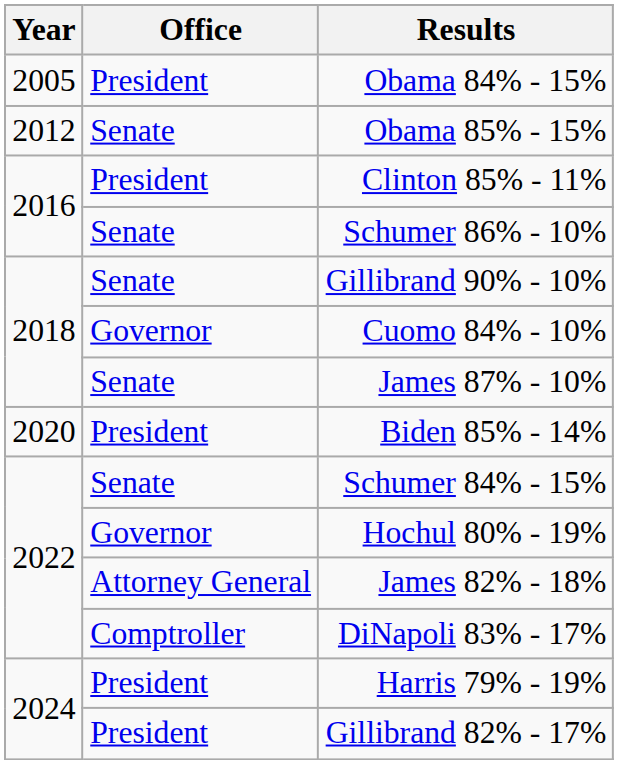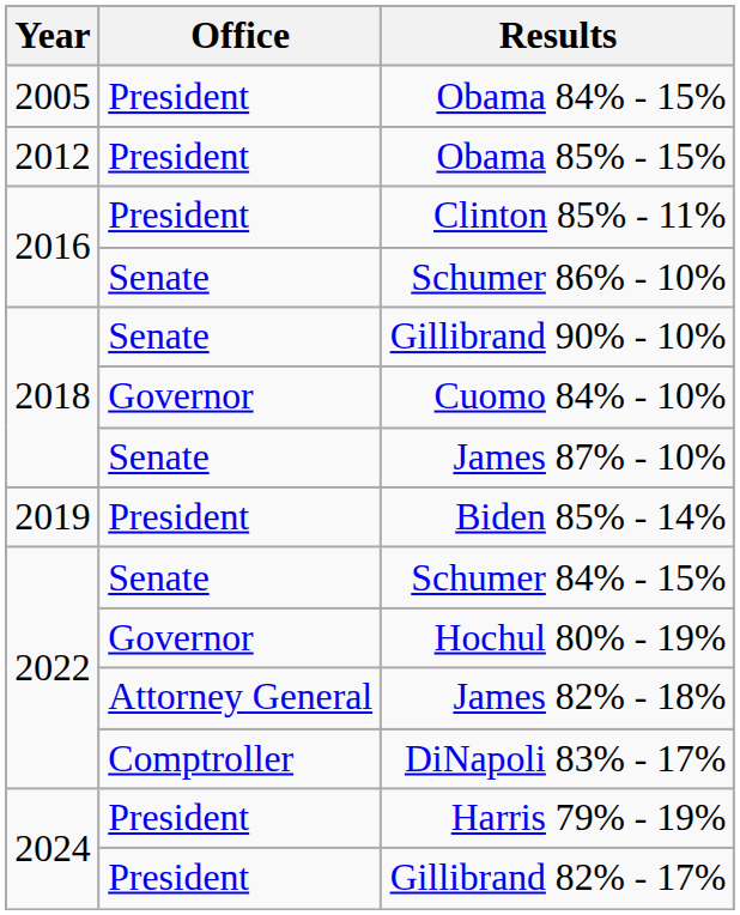 <table class=wikitable>
 <tr>
 <th>Year</th>
 <th>Office</th>
 <th>Results</th>
 </tr>
 <tr>
 <td>2005</td>
 <td><a href='#'>President</a></td>
 <td align="right" ><a href='#'>Obama</a> 84% - 15%</td>
 </tr>
 <tr>
 <td>2012</td>
-<td><a href='#'>Senate</a></td>
+<td><a href='#'>President</a></td>
 <td align="right" ><a href='#'>Obama</a> 85% - 15%</td>
 </tr>
 <tr>
 <td rowspan=2>2016</td>
 <td><a href='#'>President</a></td>
 <td align="right" ><a href='#'>Clinton</a> 85% - 11%</td>
 </tr>
 <tr>
 <td><a href='#'>Senate</a></td>
 <td align="right" ><a href='#'>Schumer</a> 86% - 10%</td>
 </tr>
 <tr>
 <td rowspan=3>2018</td>
 <td><a href='#'>Senate</a></td>
 <td align="right" ><a href='#'>Gillibrand</a> 90% - 10%</td>
 </tr>
 <tr>
 <td><a href='#'>Governor</a></td>
 <td align="right" ><a href='#'>Cuomo</a> 84% - 10%</td>
 </tr>
 <tr>
 <td><a href='#'>Senate</a></td>
 <td align="right" ><a href='#'>James</a> 87% - 10%</td>
 </tr>
 <tr>
-<td>2020</td>
+<td>2019</td>
 <td><a href='#'>President</a></td>
 <td align="right" ><a href='#'>Biden</a> 85% - 14%</td>
 </tr>
 <tr>
 <td rowspan=4>2022</td>
 <td><a href='#'>Senate</a></td>
 <td align="right" ><a href='#'>Schumer</a> 84% - 15%</td>
 </tr>
 <tr>
 <td><a href='#'>Governor</a></td>
 <td align="right" ><a href='#'>Hochul</a> 80% - 19%</td>
 </tr>
 <tr>
 <td><a href='#'>Attorney General</a></td>
 <td align="right" ><a href='#'>James</a> 82% - 18%</td>
 </tr>
 <tr>
 <td><a href='#'>Comptroller</a></td>
 <td align="right" ><a href='#'>DiNapoli</a> 83% - 17%</td>
 </tr>
 <tr>
 <td rowspan=2>2024</td>
 <td><a href='#'>President</a></td>
 <td align="right" ><a href='#'>Harris</a> 79% - 19%</td>
 </tr>
 <tr>
 <td><a href='#'>President</a></td>
 <td align="right" ><a href='#'>Gillibrand</a> 82% - 17%</td>
 </tr>
 </table>
